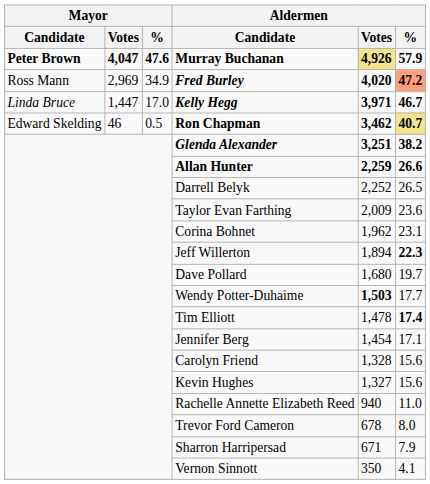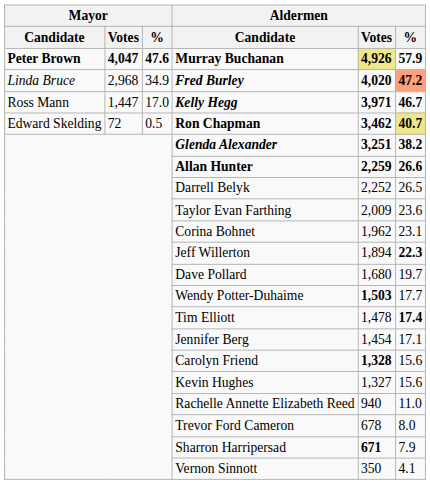 <table class="wikitable collapsible collapsed" align="right">
 <tr>
 <th colspan=3><strong>Mayor</strong></th>
 <th colspan=3><strong>Aldermen</strong></th>
 </tr>
 <tr>
 <th>Candidate</th>
 <th>Votes</th>
 <th>%</th>
 <th>Candidate</th>
 <th>Votes</th>
 <th>%</th>
 </tr>
 <tr>
 <td><strong>Peter Brown</strong></td>
 <td><strong>4,047</strong></td>
 <td><strong>47.6</strong></td>
 <td><strong>Murray Buchanan</strong></td>
 <td style="background: khaki;"><strong>4,926</strong></td>
 <td><strong>57.9</strong></td>
 </tr>
 <tr>
-<td>Ross Mann</td>
-<td>2,969</td>
+<td><em>Linda Bruce</em></td>
+<td>2,968</td>
 <td>34.9</td>
 <td><strong><em>Fred Burley</em></strong></td>
 <td><strong>4,020</strong></td>
 <td style="background: lightsalmon;"><strong>47.2</strong></td>
 </tr>
 <tr>
-<td><em>Linda Bruce</em></td>
+<td>Ross Mann</td>
 <td>1,447</td>
 <td>17.0</td>
 <td><strong><em>Kelly Hegg</em></strong></td>
 <td><strong>3,971</strong></td>
 <td><strong>46.7</strong></td>
 </tr>
 <tr>
 <td>Edward Skelding</td>
-<td>46</td>
+<td>72</td>
 <td>0.5</td>
 <td><strong>Ron Chapman</strong></td>
 <td><strong>3,462</strong></td>
 <td style="background: khaki;"><strong>40.7</strong></td>
 </tr>
 <tr>
 <td rowspan=16 colspan=3></td>
 <td><strong><em>Glenda Alexander</em></strong></td>
 <td><strong>3,251</strong></td>
 <td><strong>38.2</strong></td>
 </tr>
 <tr>
 <td><strong>Allan Hunter</strong></td>
 <td><strong>2,259</strong></td>
 <td><strong>26.6</strong></td>
 </tr>
 <tr>
 <td>Darrell Belyk</td>
 <td>2,252</td>
 <td>26.5</td>
 </tr>
 <tr>
 <td>Taylor Evan Farthing</td>
 <td>2,009</td>
 <td>23.6</td>
 </tr>
 <tr>
 <td>Corina Bohnet</td>
 <td>1,962</td>
 <td>23.1</td>
 </tr>
 <tr>
 <td>Jeff Willerton</td>
 <td>1,894</td>
 <td><strong>22.3</strong></td>
 </tr>
 <tr>
 <td>Dave Pollard</td>
 <td>1,680</td>
 <td>19.7</td>
 </tr>
 <tr>
 <td>Wendy Potter-Duhaime</td>
 <td><strong>1,503</strong></td>
 <td>17.7</td>
 </tr>
 <tr>
 <td>Tim Elliott</td>
 <td>1,478</td>
 <td><strong>17.4</strong></td>
 </tr>
 <tr>
 <td>Jennifer Berg</td>
 <td>1,454</td>
 <td>17.1</td>
 </tr>
 <tr>
 <td>Carolyn Friend</td>
-<td>1,328</td>
+<td><strong>1,328</strong></td>
 <td>15.6</td>
 </tr>
 <tr>
 <td>Kevin Hughes</td>
 <td>1,327</td>
 <td>15.6</td>
 </tr>
 <tr>
 <td>Rachelle Annette Elizabeth Reed</td>
 <td>940</td>
 <td>11.0</td>
 </tr>
 <tr>
 <td>Trevor Ford Cameron</td>
 <td>678</td>
 <td>8.0</td>
 </tr>
 <tr>
 <td>Sharron Harripersad</td>
-<td>671</td>
+<td><strong>671</strong></td>
 <td>7.9</td>
 </tr>
 <tr>
 <td>Vernon Sinnott</td>
 <td>350</td>
 <td>4.1</td>
 </tr>
 </table>
